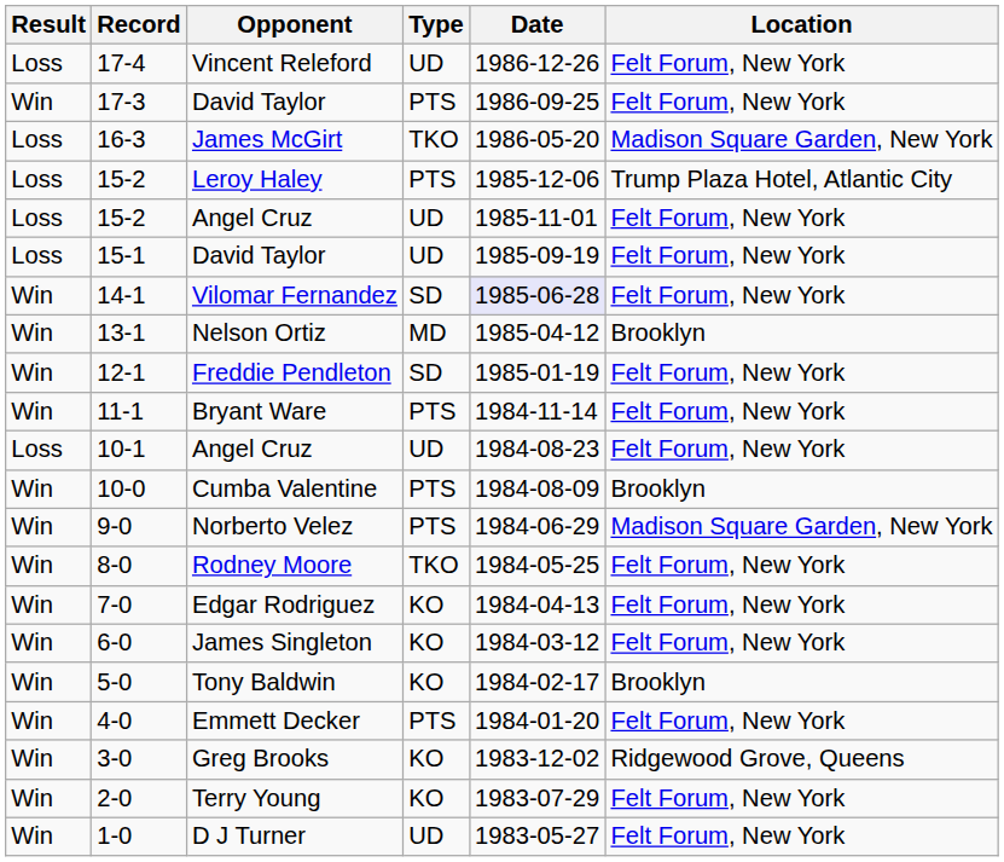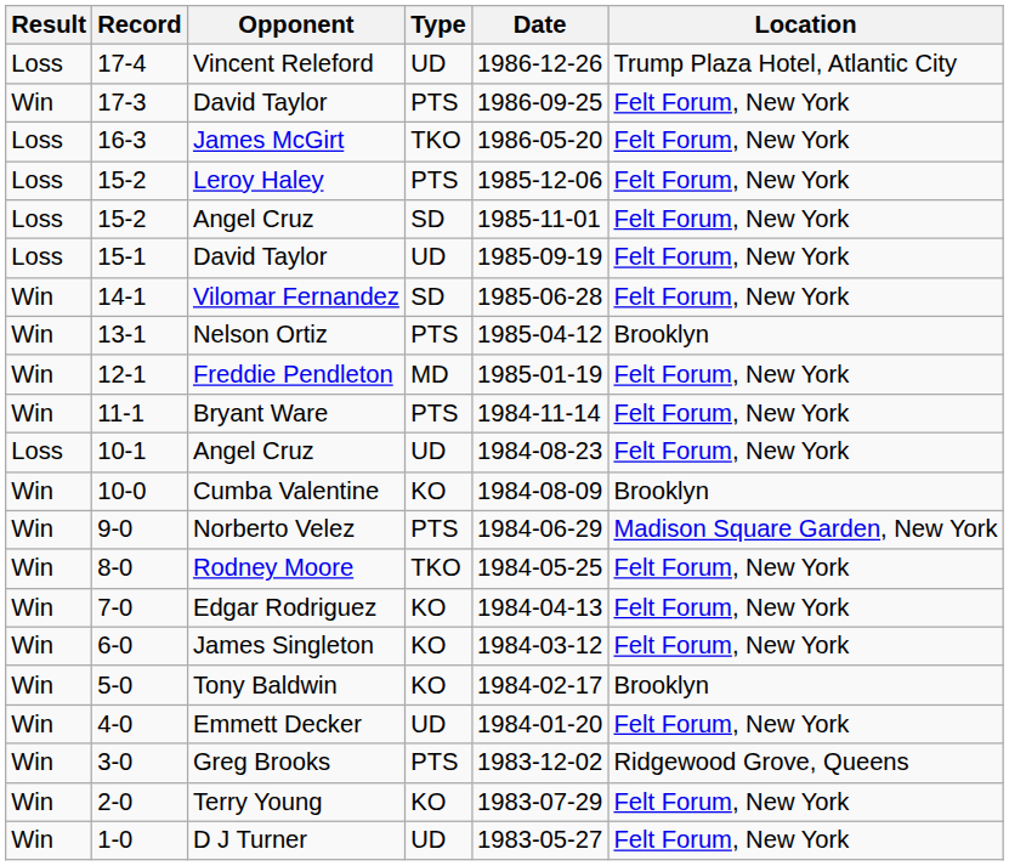 <table class="wikitable">
 <tr>
 <th>Result</th>
 <th>Record</th>
 <th>Opponent</th>
 <th>Type</th>
 <th>Date</th>
 <th>Location</th>
 </tr>
 <tr>
 <td>Loss</td>
 <td>17-4</td>
 <td>Vincent Releford</td>
 <td>UD</td>
 <td>1986-12-26</td>
-<td><a href='#'>Felt Forum</a>, New York</td>
+<td>Trump Plaza Hotel, Atlantic City</td>
 </tr>
 <tr>
 <td>Win</td>
 <td>17-3</td>
 <td>David Taylor</td>
 <td>PTS</td>
 <td>1986-09-25</td>
 <td><a href='#'>Felt Forum</a>, New York</td>
 </tr>
 <tr>
 <td>Loss</td>
 <td>16-3</td>
 <td><a href='#'>James McGirt</a></td>
 <td>TKO</td>
 <td>1986-05-20</td>
-<td><a href='#'>Madison Square Garden</a>, New York</td>
+<td><a href='#'>Felt Forum</a>, New York</td>
 </tr>
 <tr>
 <td>Loss</td>
 <td>15-2</td>
 <td><a href='#'>Leroy Haley</a></td>
 <td>PTS</td>
 <td>1985-12-06</td>
-<td>Trump Plaza Hotel, Atlantic City</td>
+<td><a href='#'>Felt Forum</a>, New York</td>
 </tr>
 <tr>
 <td>Loss</td>
 <td>15-2</td>
 <td>Angel Cruz</td>
-<td>UD</td>
+<td>SD</td>
 <td>1985-11-01</td>
 <td><a href='#'>Felt Forum</a>, New York</td>
 </tr>
 <tr>
 <td>Loss</td>
 <td>15-1</td>
 <td>David Taylor</td>
 <td>UD</td>
 <td>1985-09-19</td>
 <td><a href='#'>Felt Forum</a>, New York</td>
 </tr>
 <tr>
 <td>Win</td>
 <td>14-1</td>
 <td><a href='#'>Vilomar Fernandez</a></td>
 <td>SD</td>
-<td style="background: lavender;">1985-06-28</td>
+<td>1985-06-28</td>
 <td><a href='#'>Felt Forum</a>, New York</td>
 </tr>
 <tr>
 <td>Win</td>
 <td>13-1</td>
 <td>Nelson Ortiz</td>
-<td>MD</td>
+<td>PTS</td>
 <td>1985-04-12</td>
 <td>Brooklyn</td>
 </tr>
 <tr>
 <td>Win</td>
 <td>12-1</td>
 <td><a href='#'>Freddie Pendleton</a></td>
-<td>SD</td>
+<td>MD</td>
 <td>1985-01-19</td>
 <td><a href='#'>Felt Forum</a>, New York</td>
 </tr>
 <tr>
 <td>Win</td>
 <td>11-1</td>
 <td>Bryant Ware</td>
 <td>PTS</td>
 <td>1984-11-14</td>
 <td><a href='#'>Felt Forum</a>, New York</td>
 </tr>
 <tr>
 <td>Loss</td>
 <td>10-1</td>
 <td>Angel Cruz</td>
 <td>UD</td>
 <td>1984-08-23</td>
 <td><a href='#'>Felt Forum</a>, New York</td>
 </tr>
 <tr>
 <td>Win</td>
 <td>10-0</td>
 <td>Cumba Valentine</td>
-<td>PTS</td>
+<td>KO</td>
 <td>1984-08-09</td>
 <td>Brooklyn</td>
 </tr>
 <tr>
 <td>Win</td>
 <td>9-0</td>
 <td>Norberto Velez</td>
 <td>PTS</td>
 <td>1984-06-29</td>
 <td><a href='#'>Madison Square Garden</a>, New York</td>
 </tr>
 <tr>
 <td>Win</td>
 <td>8-0</td>
 <td><a href='#'>Rodney Moore</a></td>
 <td>TKO</td>
 <td>1984-05-25</td>
 <td><a href='#'>Felt Forum</a>, New York</td>
 </tr>
 <tr>
 <td>Win</td>
 <td>7-0</td>
 <td>Edgar Rodriguez</td>
 <td>KO</td>
 <td>1984-04-13</td>
 <td><a href='#'>Felt Forum</a>, New York</td>
 </tr>
 <tr>
 <td>Win</td>
 <td>6-0</td>
 <td>James Singleton</td>
 <td>KO</td>
 <td>1984-03-12</td>
 <td><a href='#'>Felt Forum</a>, New York</td>
 </tr>
 <tr>
 <td>Win</td>
 <td>5-0</td>
 <td>Tony Baldwin</td>
 <td>KO</td>
 <td>1984-02-17</td>
 <td>Brooklyn</td>
 </tr>
 <tr>
 <td>Win</td>
 <td>4-0</td>
 <td>Emmett Decker</td>
-<td>PTS</td>
+<td>UD</td>
 <td>1984-01-20</td>
 <td><a href='#'>Felt Forum</a>, New York</td>
 </tr>
 <tr>
 <td>Win</td>
 <td>3-0</td>
 <td>Greg Brooks</td>
-<td>KO</td>
+<td>PTS</td>
 <td>1983-12-02</td>
 <td>Ridgewood Grove, Queens</td>
 </tr>
 <tr>
 <td>Win</td>
 <td>2-0</td>
 <td>Terry Young</td>
 <td>KO</td>
 <td>1983-07-29</td>
 <td><a href='#'>Felt Forum</a>, New York</td>
 </tr>
 <tr>
 <td>Win</td>
 <td>1-0</td>
 <td>D J Turner</td>
 <td>UD</td>
 <td>1983-05-27</td>
 <td><a href='#'>Felt Forum</a>, New York</td>
 </tr>
 </table>
